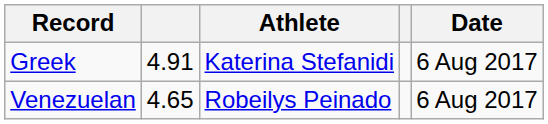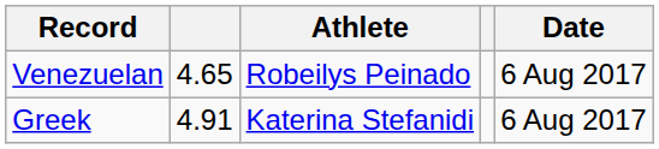 <table class="wikitable">
 <tr>
 <th>Record</th>
 <th></th>
 <th>Athlete</th>
 <th></th>
 <th>Date</th>
 </tr>
 <tr>
+<td><a href='#'>Venezuelan</a></td>
+<td>4.65</td>
+<td><a href='#'>Robeilys Peinado</a></td>
+<td></td>
+<td align=right>6 Aug 2017</td>
+</tr>
+<tr>
 <td><a href='#'>Greek</a></td>
 <td>4.91</td>
 <td><a href='#'>Katerina Stefanidi</a></td>
 <td></td>
 <td align=right>6 Aug 2017</td>
 </tr>
-<tr>
-<td><a href='#'>Venezuelan</a></td>
-<td>4.65</td>
-<td><a href='#'>Robeilys Peinado</a></td>
-<td></td>
-<td align=right>6 Aug 2017</td>
-</tr>
 </table>
